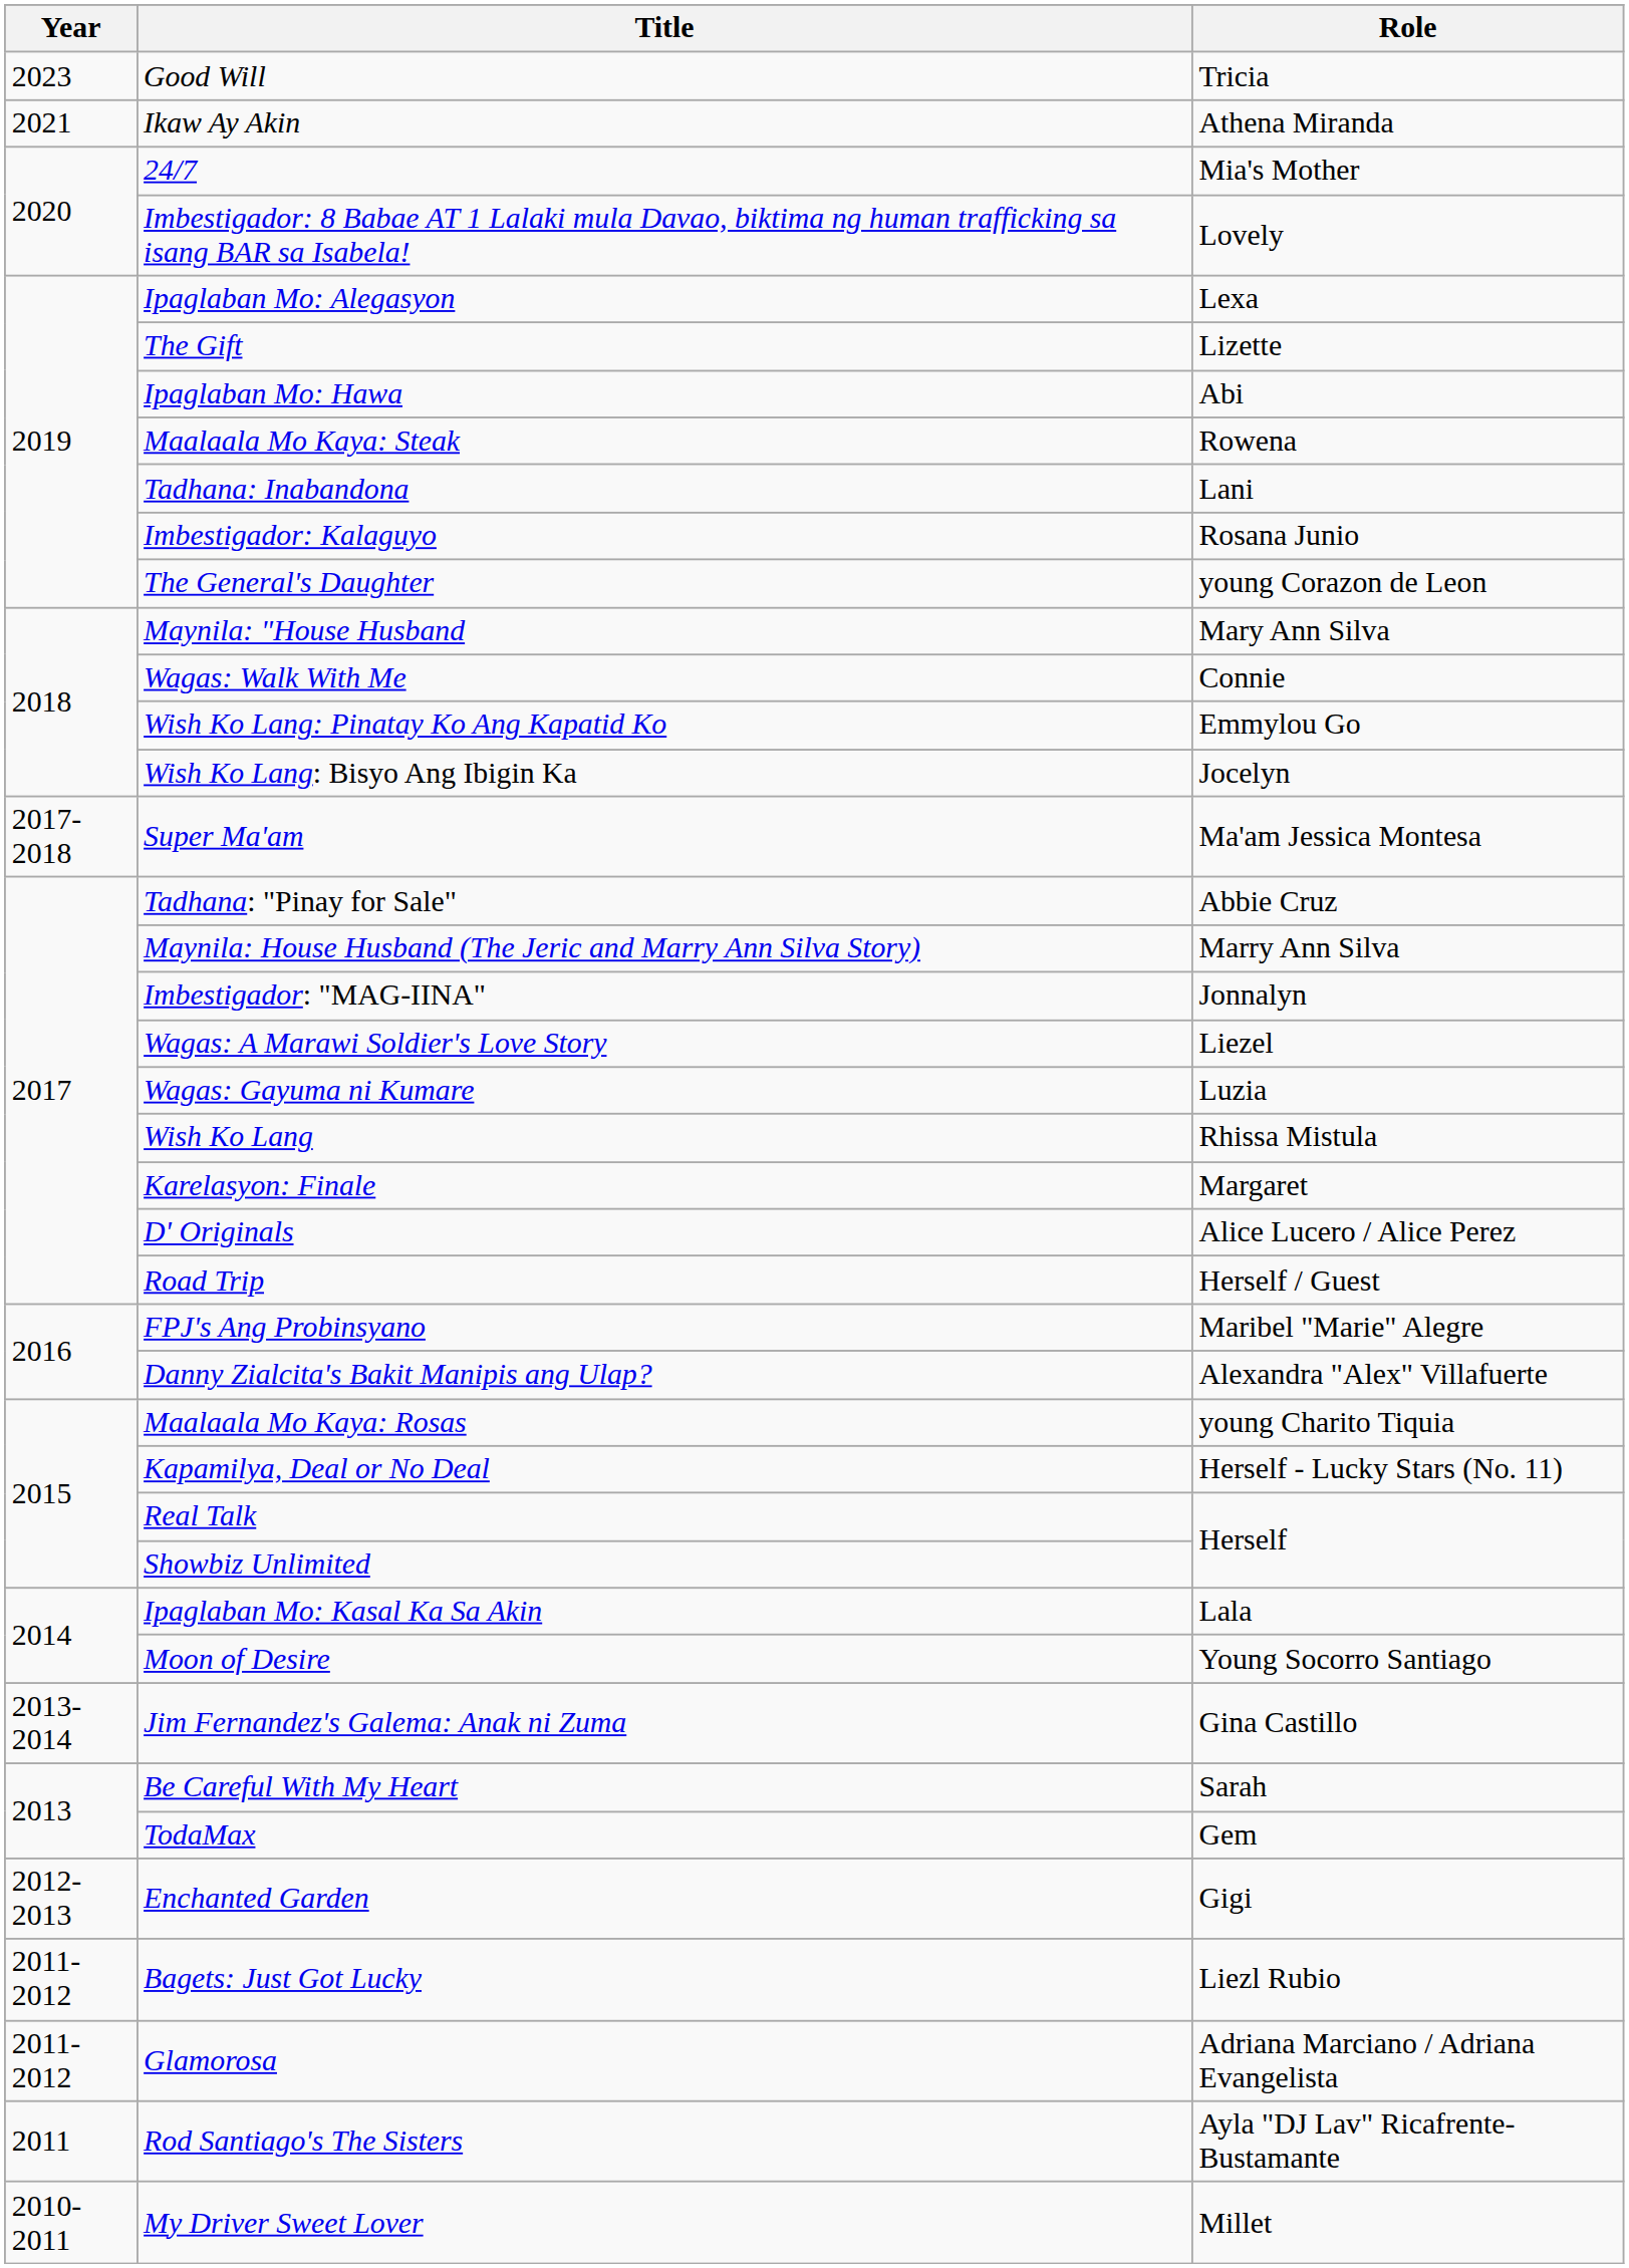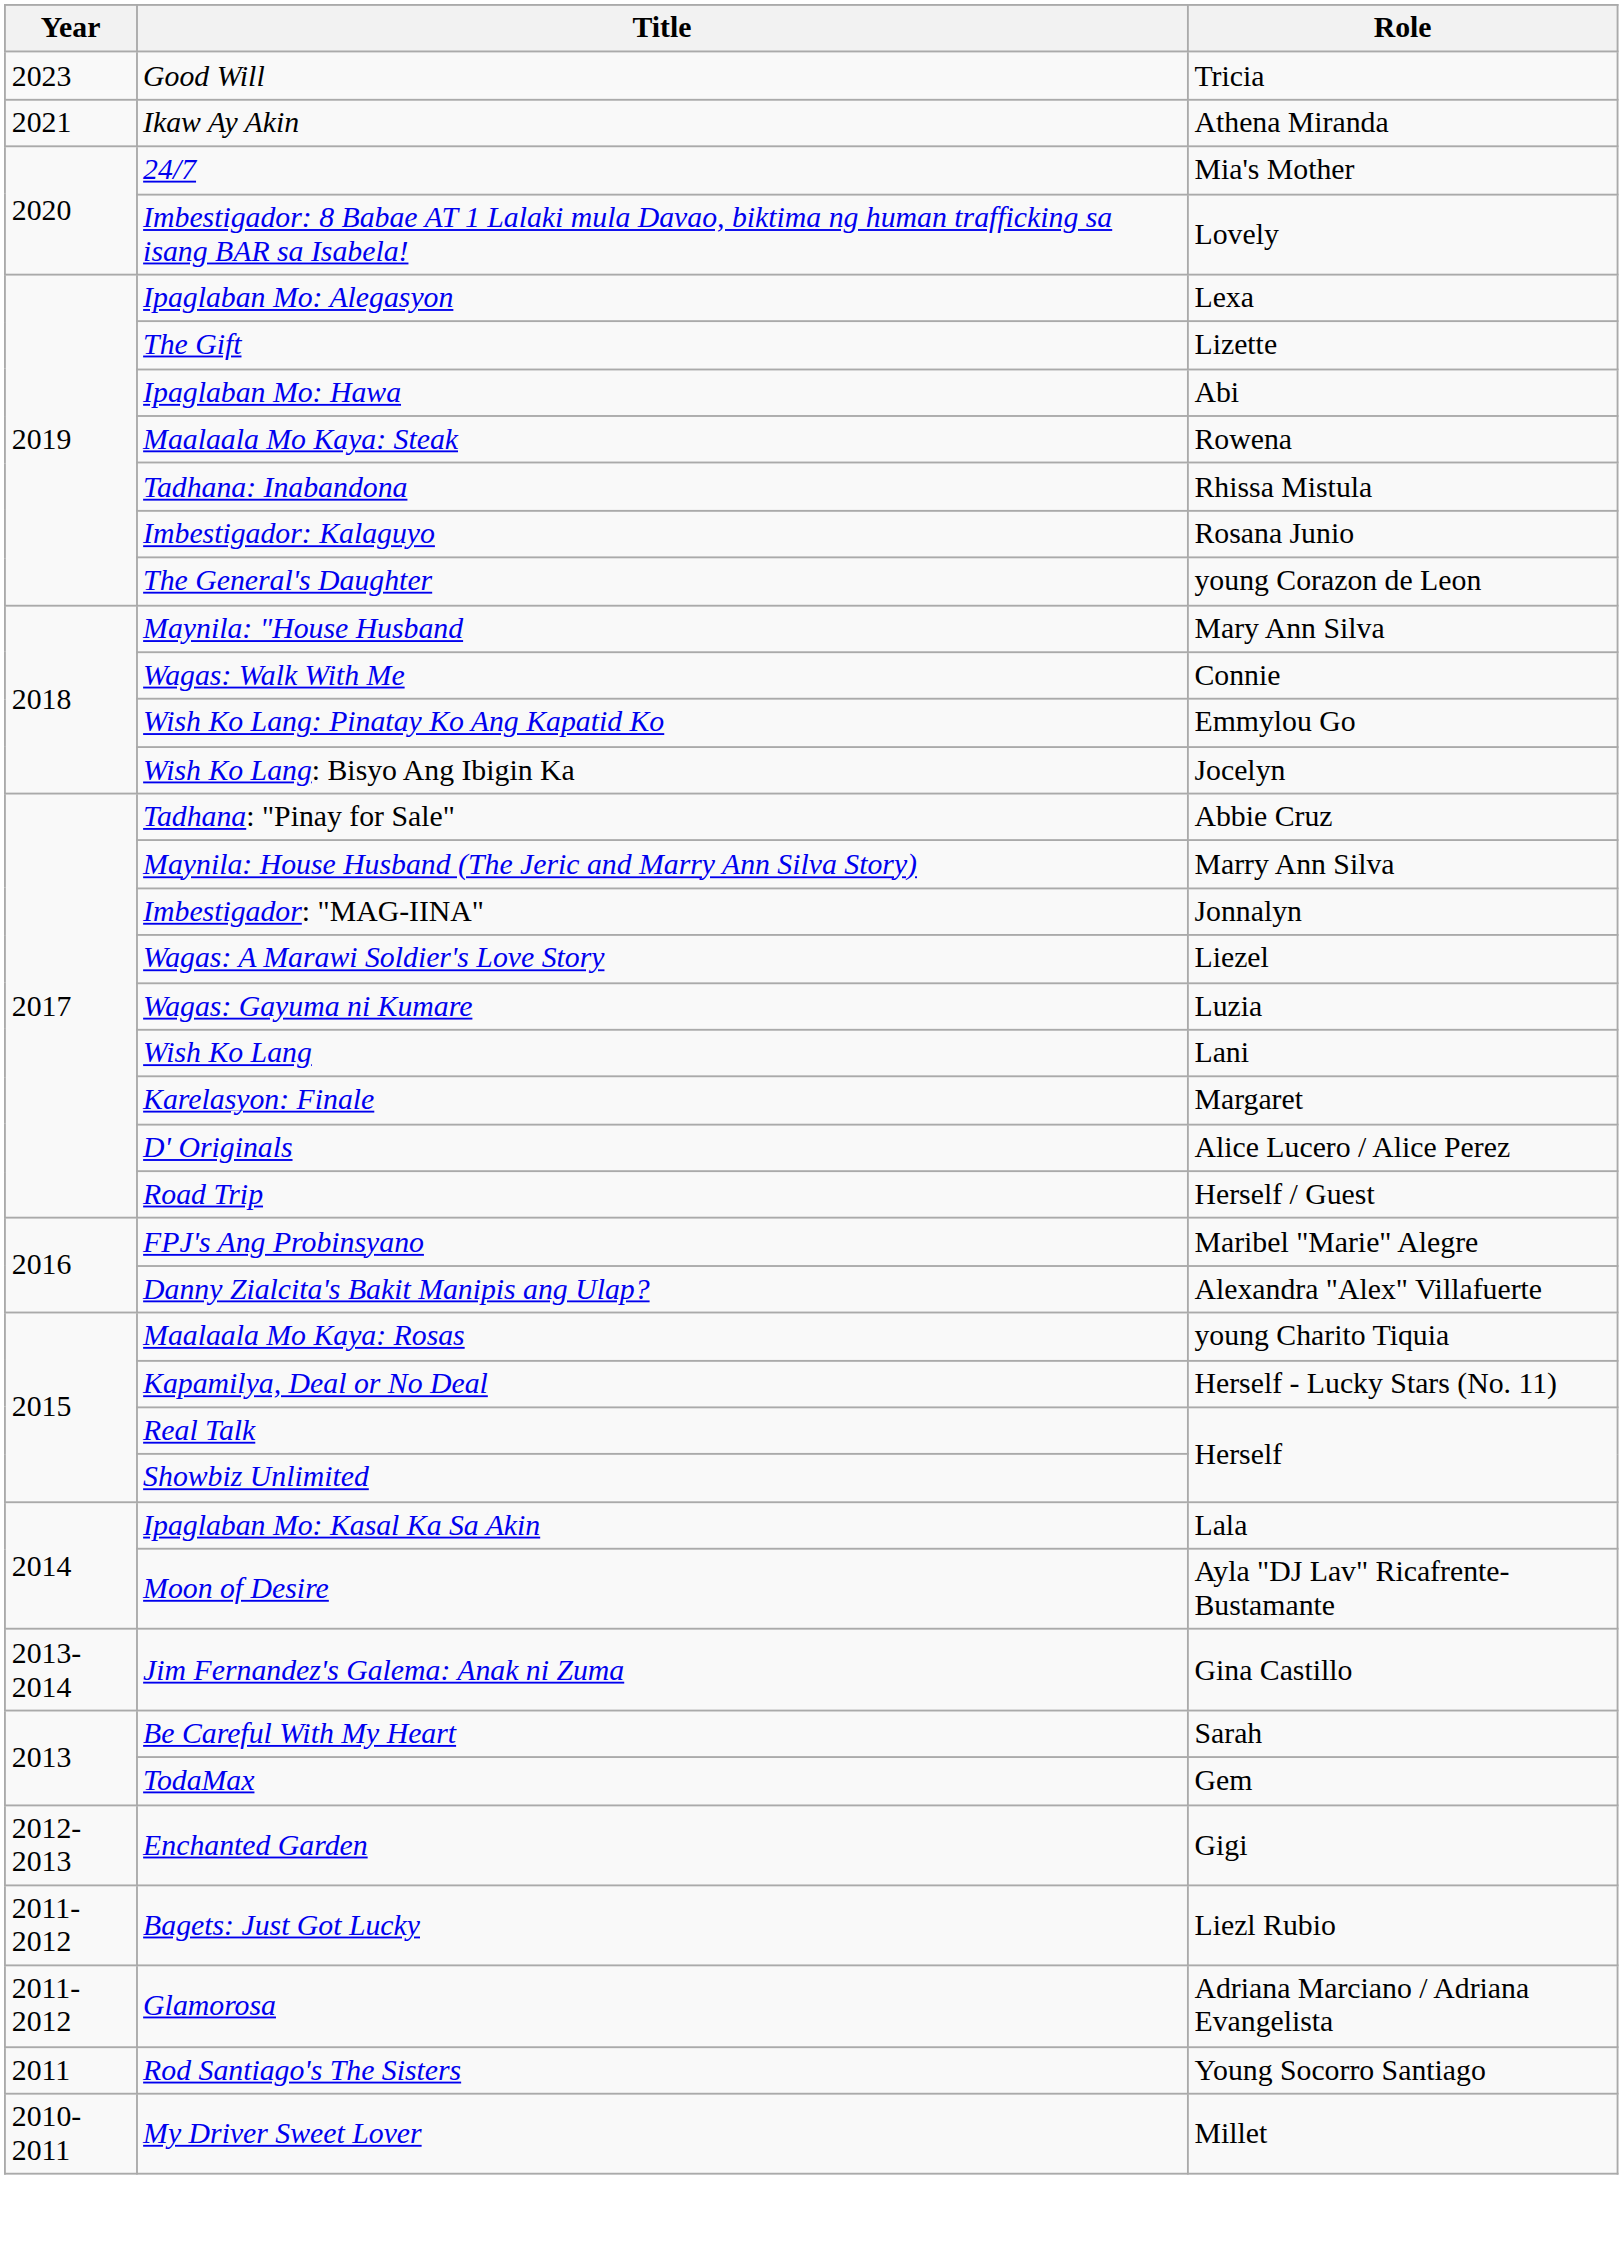 <table class="wikitable">
 <tr>
 <th>Year</th>
 <th>Title</th>
 <th>Role</th>
 </tr>
 <tr>
 <td>2023</td>
 <td><em>Good Will</em></td>
 <td>Tricia</td>
 </tr>
 <tr>
 <td>2021</td>
 <td><em>Ikaw Ay Akin</em></td>
 <td>Athena Miranda</td>
 </tr>
 <tr>
 <td rowspan="2">2020</td>
 <td><em><a href='#'>24/7</a></em></td>
 <td>Mia's Mother</td>
 </tr>
 <tr>
 <td><a href='#'><em>Imbestigador: 8 Babae AT 1 Lalaki mula Davao, biktima ng human trafficking sa isang BAR sa Isabela!</em></a></td>
 <td>Lovely</td>
 </tr>
 <tr>
 <td rowspan="7">2019</td>
 <td><a href='#'><em>Ipaglaban Mo: Alegasyon</em></a></td>
 <td>Lexa</td>
 </tr>
 <tr>
 <td><em><a href='#'>The Gift</a></em></td>
 <td>Lizette</td>
 </tr>
 <tr>
 <td><a href='#'><em>Ipaglaban Mo: Hawa</em></a></td>
 <td>Abi</td>
 </tr>
 <tr>
 <td><a href='#'><em>Maalaala Mo Kaya: Steak</em></a></td>
 <td>Rowena</td>
 </tr>
 <tr>
 <td><a href='#'><em>Tadhana: Inabandona</em></a></td>
-<td>Lani</td>
+<td>Rhissa Mistula</td>
 </tr>
 <tr>
 <td><a href='#'><em>Imbestigador: Kalaguyo</em></a></td>
 <td>Rosana Junio</td>
 </tr>
 <tr>
 <td><a href='#'><em>The General's Daughter</em></a></td>
 <td>young Corazon de Leon</td>
 </tr>
 <tr>
 <td rowspan="4">2018</td>
 <td><a href='#'><em>Maynila: "House Husband</em></a></td>
 <td>Mary Ann Silva</td>
 </tr>
 <tr>
 <td><a href='#'><em>Wagas: Walk With Me</em></a></td>
 <td>Connie</td>
 </tr>
 <tr>
 <td><a href='#'><em>Wish Ko Lang: Pinatay Ko Ang Kapatid Ko</em></a></td>
 <td>Emmylou Go</td>
 </tr>
 <tr>
 <td><em><a href='#'>Wish Ko Lang</a></em>: Bisyo Ang Ibigin Ka</td>
 <td>Jocelyn</td>
 </tr>
 <tr>
-<td>2017-2018</td>
-<td><em><a href='#'>Super Ma'am</a></em></td>
-<td>Ma'am Jessica Montesa</td>
-</tr>
-<tr>
 <td rowspan="9">2017</td>
 <td><em><a href='#'>Tadhana</a></em>: "Pinay for Sale"</td>
 <td>Abbie Cruz</td>
 </tr>
 <tr>
 <td><a href='#'><em>Maynila: House Husband (The Jeric and Marry Ann Silva Story)</em></a></td>
 <td>Marry Ann Silva</td>
 </tr>
 <tr>
 <td><em><a href='#'>Imbestigador</a></em>: "MAG-IINA"</td>
 <td>Jonnalyn</td>
 </tr>
 <tr>
 <td><a href='#'><em>Wagas: A Marawi Soldier's Love Story</em></a></td>
 <td>Liezel</td>
 </tr>
 <tr>
 <td><a href='#'><em>Wagas: Gayuma ni Kumare</em></a></td>
 <td>Luzia</td>
 </tr>
 <tr>
 <td><em><a href='#'>Wish Ko Lang</a></em></td>
-<td>Rhissa Mistula</td>
+<td>Lani</td>
 </tr>
 <tr>
 <td><a href='#'><em>Karelasyon: Finale</em></a></td>
 <td>Margaret</td>
 </tr>
 <tr>
 <td><em><a href='#'>D' Originals</a></em></td>
 <td>Alice Lucero / Alice Perez</td>
 </tr>
 <tr>
 <td><a href='#'><em>Road Trip</em></a></td>
 <td>Herself / Guest</td>
 </tr>
 <tr>
 <td rowspan="2">2016</td>
 <td><em><a href='#'>FPJ's Ang Probinsyano</a></em></td>
 <td>Maribel "Marie" Alegre</td>
 </tr>
 <tr>
 <td><em><a href='#'>Danny Zialcita's Bakit Manipis ang Ulap?</a></em></td>
 <td>Alexandra "Alex" Villafuerte</td>
 </tr>
 <tr>
 <td rowspan="4">2015</td>
 <td><a href='#'><em>Maalaala Mo Kaya: Rosas</em></a></td>
 <td>young Charito Tiquia</td>
 </tr>
 <tr>
 <td><em><a href='#'>Kapamilya, Deal or No Deal</a></em></td>
 <td>Herself - Lucky Stars (No. 11)</td>
 </tr>
 <tr>
 <td><em><a href='#'>Real Talk</a></em></td>
 <td rowspan="2">Herself</td>
 </tr>
 <tr>
 <td><em><a href='#'>Showbiz Unlimited</a></em></td>
 </tr>
 <tr>
 <td rowspan="2">2014</td>
 <td><a href='#'><em>Ipaglaban Mo: Kasal Ka Sa Akin</em></a></td>
 <td>Lala</td>
 </tr>
 <tr>
 <td><em><a href='#'>Moon of Desire</a></em></td>
-<td>Young Socorro Santiago</td>
+<td>Ayla "DJ Lav" Ricafrente-Bustamante</td>
 </tr>
 <tr>
 <td>2013-2014</td>
 <td><em><a href='#'>Jim Fernandez's Galema: Anak ni Zuma</a></em></td>
 <td>Gina Castillo</td>
 </tr>
 <tr>
 <td rowspan="2">2013</td>
 <td><em><a href='#'>Be Careful With My Heart</a></em></td>
 <td>Sarah</td>
 </tr>
 <tr>
 <td><em><a href='#'>TodaMax</a></em></td>
 <td>Gem</td>
 </tr>
 <tr>
 <td>2012-2013</td>
 <td><em><a href='#'>Enchanted Garden</a></em></td>
 <td>Gigi</td>
 </tr>
 <tr>
 <td>2011-2012</td>
 <td><em><a href='#'>Bagets: Just Got Lucky</a></em></td>
 <td>Liezl Rubio</td>
 </tr>
 <tr>
 <td>2011-2012</td>
 <td><em><a href='#'>Glamorosa</a></em></td>
 <td>Adriana Marciano / Adriana Evangelista</td>
 </tr>
 <tr>
 <td>2011</td>
 <td><em><a href='#'>Rod Santiago's The Sisters</a></em></td>
-<td>Ayla "DJ Lav" Ricafrente-Bustamante</td>
+<td>Young Socorro Santiago</td>
 </tr>
 <tr>
 <td>2010-2011</td>
 <td><em><a href='#'>My Driver Sweet Lover</a></em></td>
 <td>Millet</td>
 </tr>
 </table>
